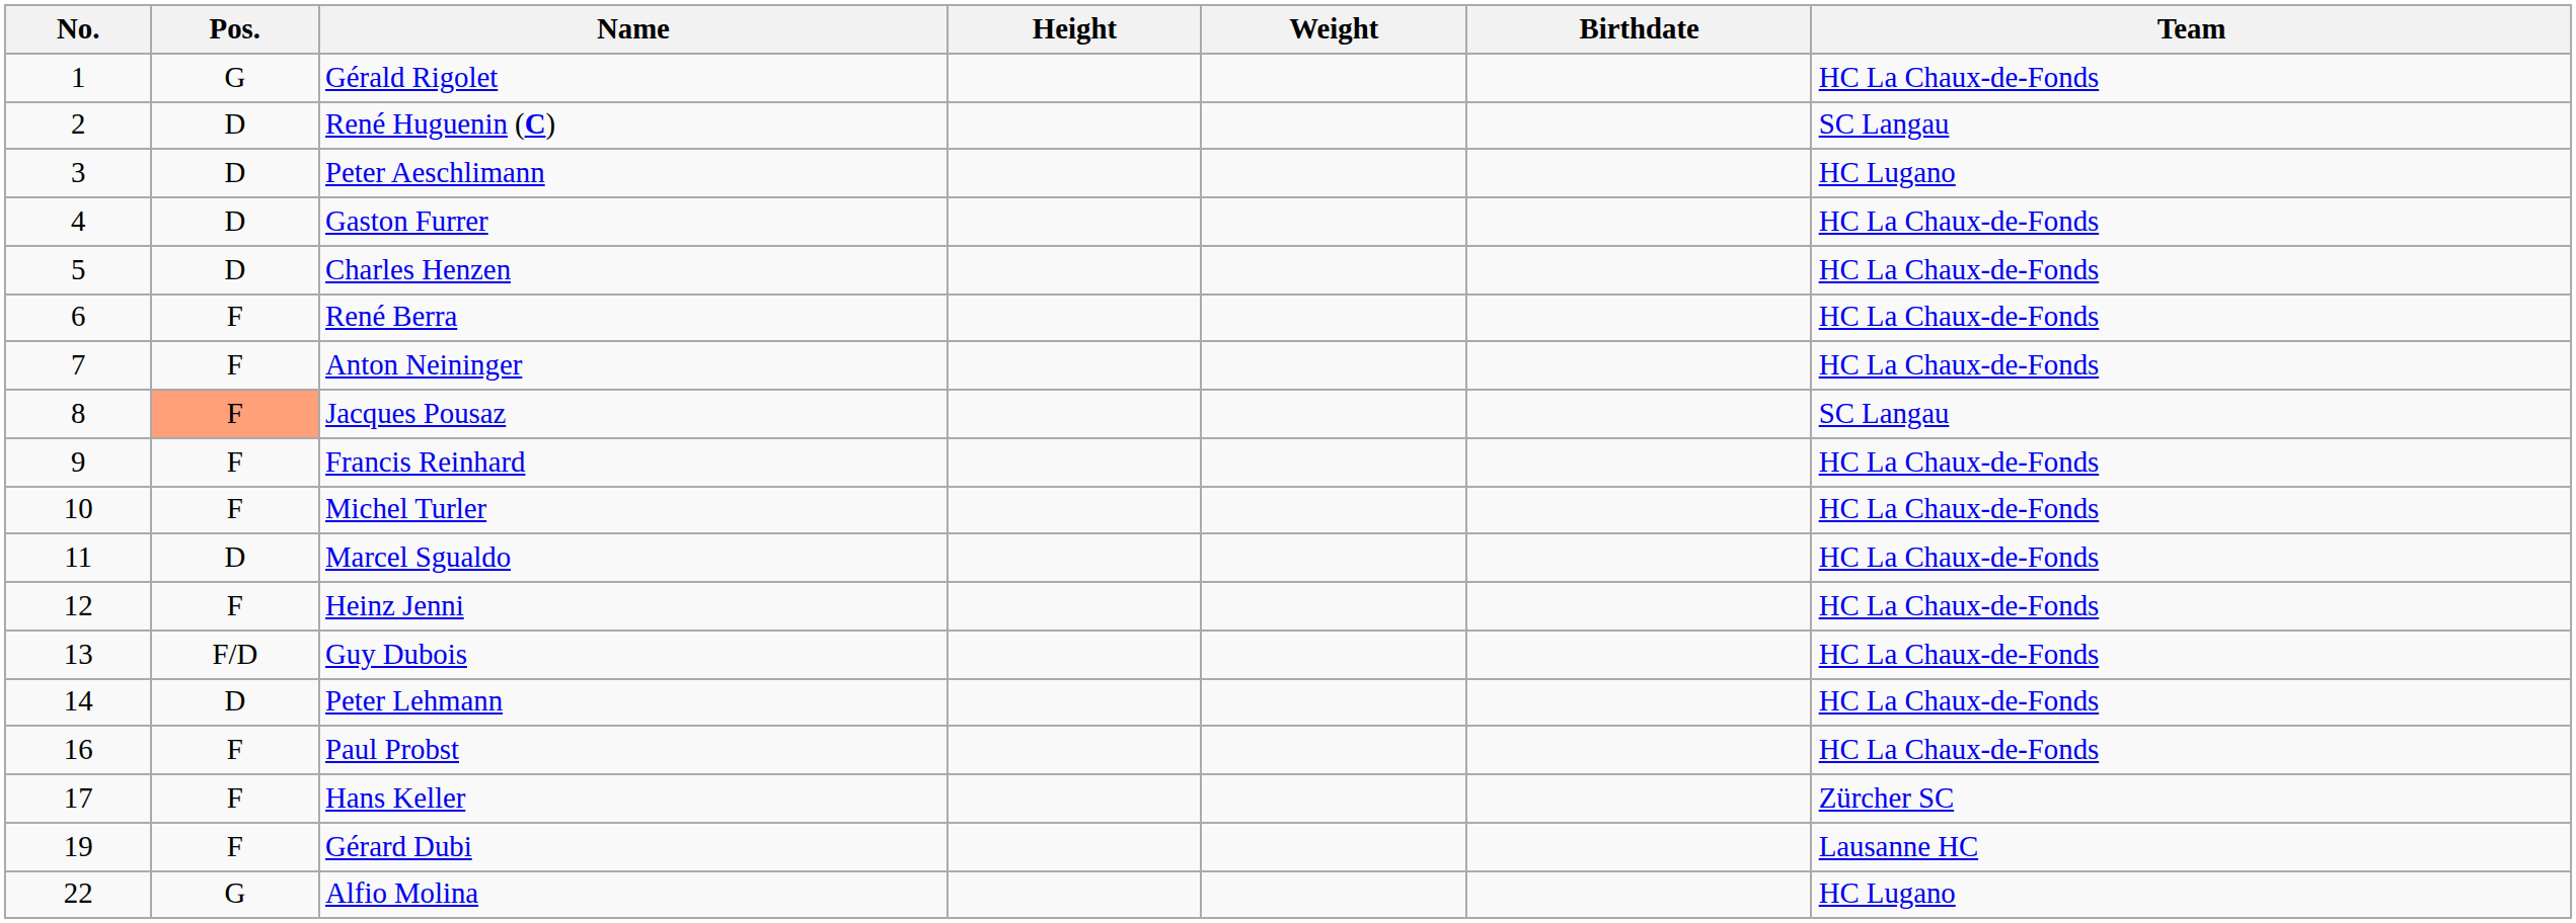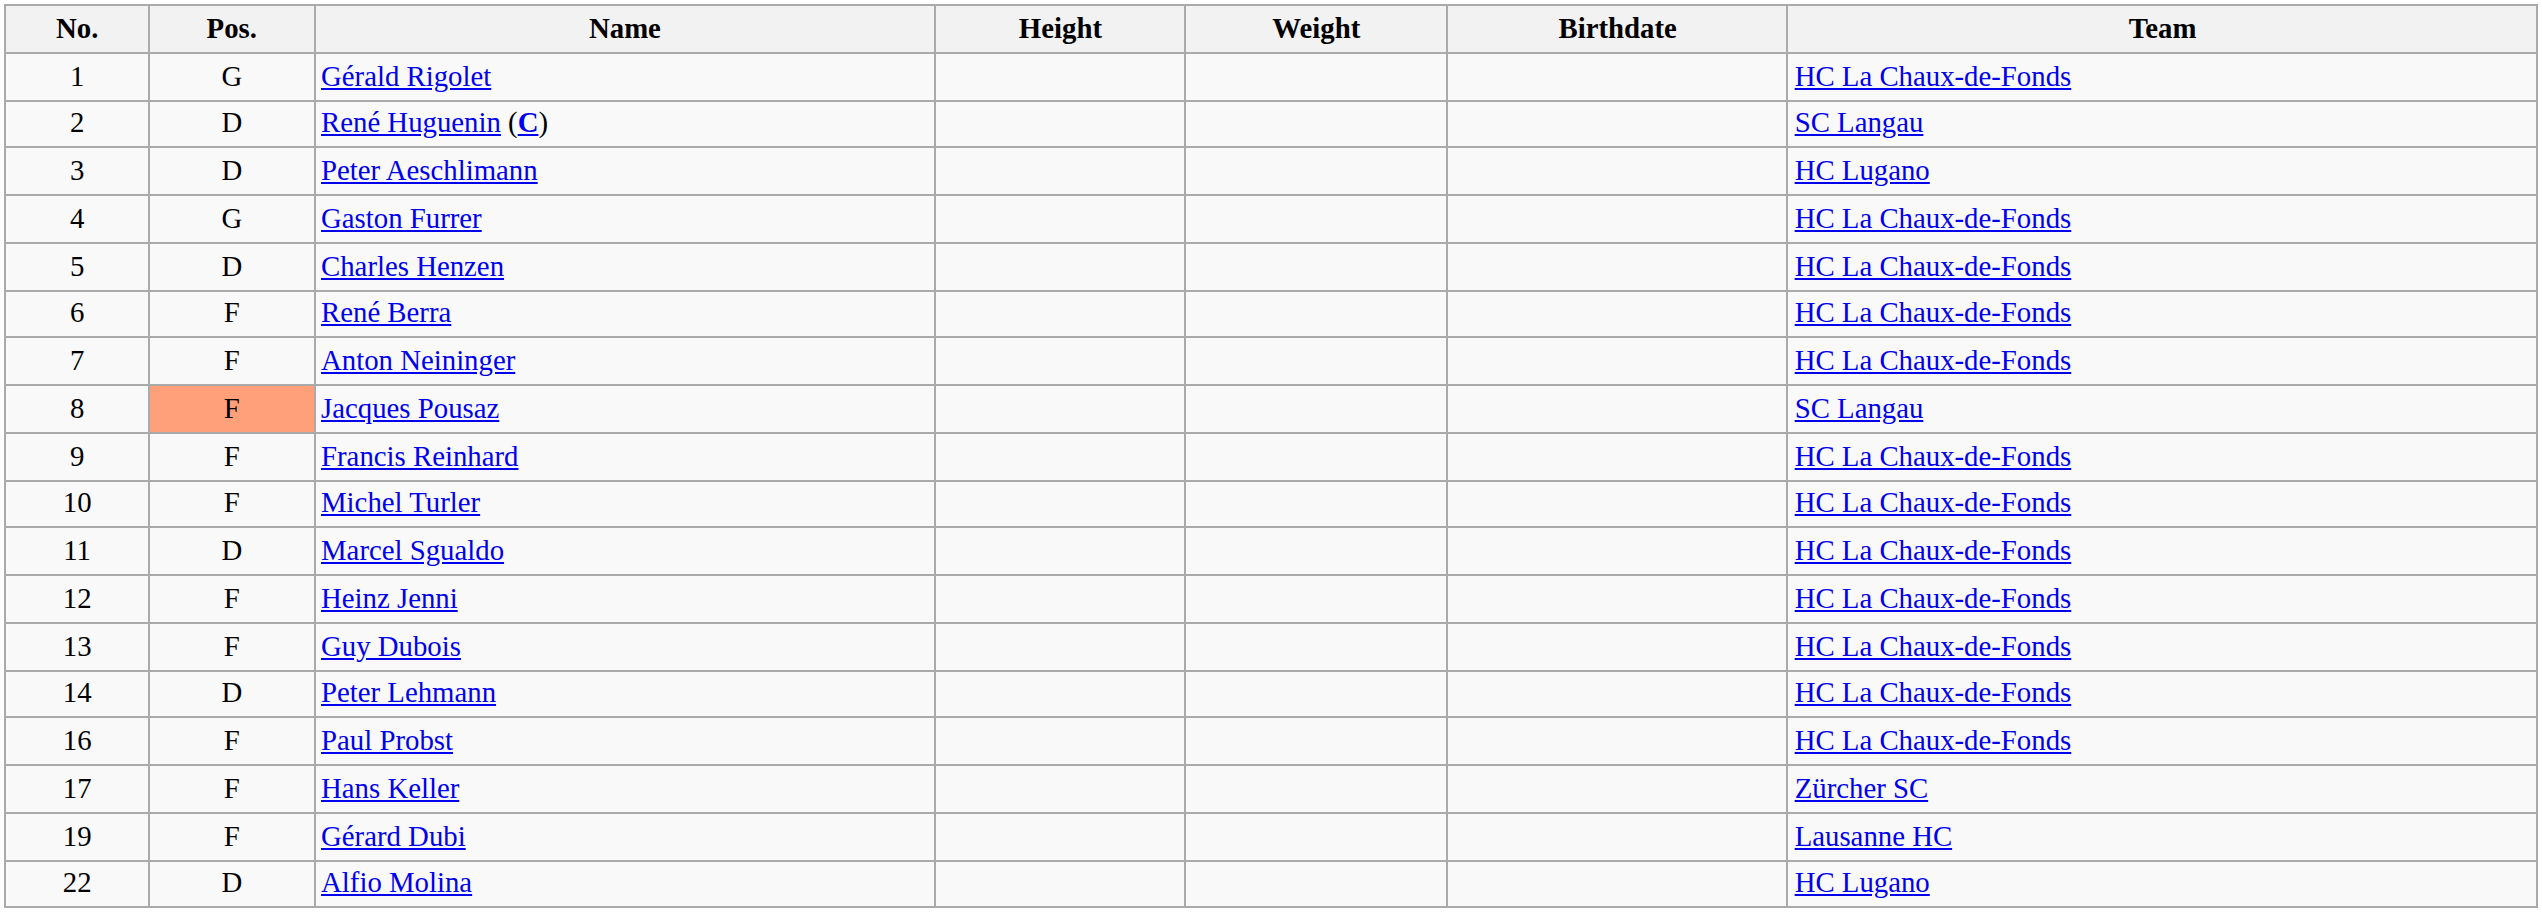 <table class="wikitable sortable" width="80%" style="font-size: 90%; text-align: center;">
 <tr>
 <th>No.</th>
 <th>Pos.</th>
 <th>Name</th>
 <th>Height</th>
 <th>Weight</th>
 <th>Birthdate</th>
 <th>Team</th>
 </tr>
 <tr>
 <td>1</td>
 <td>G</td>
 <td style="text-align:left;"><a href='#'>Gérald Rigolet</a></td>
 <td></td>
 <td></td>
 <td style="text-align:right;"></td>
 <td style="text-align:left;"> <a href='#'>HC La Chaux-de-Fonds</a></td>
 </tr>
 <tr>
 <td>2</td>
 <td>D</td>
 <td style="text-align:left;"><a href='#'>René Huguenin</a> (<strong><a href='#'>C</a></strong>)</td>
 <td></td>
 <td></td>
 <td style="text-align:right;"></td>
 <td style="text-align:left;"> <a href='#'>SC Langau</a></td>
 </tr>
 <tr>
 <td>3</td>
 <td>D</td>
 <td style="text-align:left;"><a href='#'>Peter Aeschlimann</a></td>
 <td></td>
 <td></td>
 <td style="text-align:right;"></td>
 <td style="text-align:left;"> <a href='#'>HC Lugano</a></td>
 </tr>
 <tr>
 <td>4</td>
-<td>D</td>
+<td>G</td>
 <td style="text-align:left;"><a href='#'>Gaston Furrer</a></td>
 <td></td>
 <td></td>
 <td style="text-align:right;"></td>
 <td style="text-align:left;"> <a href='#'>HC La Chaux-de-Fonds</a></td>
 </tr>
 <tr>
 <td>5</td>
 <td>D</td>
 <td style="text-align:left;"><a href='#'>Charles Henzen</a></td>
 <td></td>
 <td></td>
 <td style="text-align:right;"></td>
 <td style="text-align:left;"> <a href='#'>HC La Chaux-de-Fonds</a></td>
 </tr>
 <tr>
 <td>6</td>
 <td>F</td>
 <td style="text-align:left;"><a href='#'>René Berra</a></td>
 <td></td>
 <td></td>
 <td style="text-align:right;"></td>
 <td style="text-align:left;"> <a href='#'>HC La Chaux-de-Fonds</a></td>
 </tr>
 <tr>
 <td>7</td>
 <td>F</td>
 <td style="text-align:left;"><a href='#'>Anton Neininger</a></td>
 <td></td>
 <td></td>
 <td style="text-align:right;"></td>
 <td style="text-align:left;"> <a href='#'>HC La Chaux-de-Fonds</a></td>
 </tr>
 <tr>
 <td>8</td>
 <td style="background: lightsalmon;">F</td>
 <td style="text-align:left;"><a href='#'>Jacques Pousaz</a></td>
 <td></td>
 <td></td>
 <td style="text-align:right;"></td>
 <td style="text-align:left;"> <a href='#'>SC Langau</a></td>
 </tr>
 <tr>
 <td>9</td>
 <td>F</td>
 <td style="text-align:left;"><a href='#'>Francis Reinhard</a></td>
 <td></td>
 <td></td>
 <td style="text-align:right;"></td>
 <td style="text-align:left;"> <a href='#'>HC La Chaux-de-Fonds</a></td>
 </tr>
 <tr>
 <td>10</td>
 <td>F</td>
 <td style="text-align:left;"><a href='#'>Michel Turler</a></td>
 <td></td>
 <td></td>
 <td style="text-align:right;"></td>
 <td style="text-align:left;"> <a href='#'>HC La Chaux-de-Fonds</a></td>
 </tr>
 <tr>
 <td>11</td>
 <td>D</td>
 <td style="text-align:left;"><a href='#'>Marcel Sgualdo</a></td>
 <td></td>
 <td></td>
 <td style="text-align:right;"></td>
 <td style="text-align:left;"> <a href='#'>HC La Chaux-de-Fonds</a></td>
 </tr>
 <tr>
 <td>12</td>
 <td>F</td>
 <td style="text-align:left;"><a href='#'>Heinz Jenni</a></td>
 <td></td>
 <td></td>
 <td style="text-align:right;"></td>
 <td style="text-align:left;"> <a href='#'>HC La Chaux-de-Fonds</a></td>
 </tr>
 <tr>
 <td>13</td>
-<td>F/D</td>
+<td>F</td>
 <td style="text-align:left;"><a href='#'>Guy Dubois</a></td>
 <td></td>
 <td></td>
 <td style="text-align:right;"></td>
 <td style="text-align:left;"> <a href='#'>HC La Chaux-de-Fonds</a></td>
 </tr>
 <tr>
 <td>14</td>
 <td>D</td>
 <td style="text-align:left;"><a href='#'>Peter Lehmann</a></td>
 <td></td>
 <td></td>
 <td style="text-align:right;"></td>
 <td style="text-align:left;"> <a href='#'>HC La Chaux-de-Fonds</a></td>
 </tr>
 <tr>
 <td>16</td>
 <td>F</td>
 <td style="text-align:left;"><a href='#'>Paul Probst</a></td>
 <td></td>
 <td></td>
 <td style="text-align:right;"></td>
 <td style="text-align:left;"> <a href='#'>HC La Chaux-de-Fonds</a></td>
 </tr>
 <tr>
 <td>17</td>
 <td>F</td>
 <td style="text-align:left;"><a href='#'>Hans Keller</a></td>
 <td></td>
 <td></td>
 <td style="text-align:right;"></td>
 <td style="text-align:left;"> <a href='#'>Zürcher SC</a></td>
 </tr>
 <tr>
 <td>19</td>
 <td>F</td>
 <td style="text-align:left;"><a href='#'>Gérard Dubi</a></td>
 <td></td>
 <td></td>
 <td style="text-align:right;"></td>
 <td style="text-align:left;"> <a href='#'>Lausanne HC</a></td>
 </tr>
 <tr>
 <td>22</td>
-<td>G</td>
+<td>D</td>
 <td style="text-align:left;"><a href='#'>Alfio Molina</a></td>
 <td></td>
 <td></td>
 <td style="text-align:right;"></td>
 <td style="text-align:left;"> <a href='#'>HC Lugano</a></td>
 </tr>
 </table>
